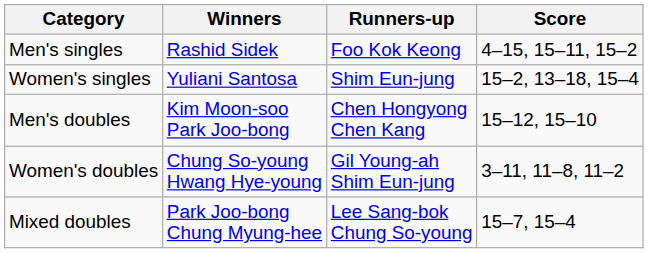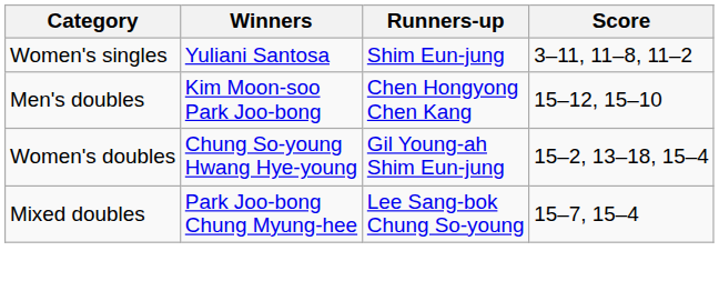 <table class=wikitable style="white-space:nowrap;">
 <tr>
 <th>Category</th>
 <th>Winners</th>
 <th>Runners-up</th>
 <th>Score</th>
 </tr>
 <tr>
-<td>Men's singles</td>
-<td> <a href='#'>Rashid Sidek</a></td>
-<td> <a href='#'>Foo Kok Keong</a></td>
-<td>4–15, 15–11, 15–2</td>
-</tr>
-<tr>
 <td>Women's singles</td>
 <td> <a href='#'>Yuliani Santosa</a></td>
 <td> <a href='#'>Shim Eun-jung</a></td>
-<td>15–2, 13–18, 15–4</td>
+<td>3–11, 11–8, 11–2</td>
 </tr>
 <tr>
 <td>Men's doubles</td>
 <td> <a href='#'>Kim Moon-soo</a><br> <a href='#'>Park Joo-bong</a></td>
 <td> <a href='#'>Chen Hongyong</a><br> <a href='#'>Chen Kang</a></td>
 <td>15–12, 15–10</td>
 </tr>
 <tr>
 <td>Women's doubles</td>
 <td> <a href='#'>Chung So-young</a><br> <a href='#'>Hwang Hye-young</a></td>
 <td> <a href='#'>Gil Young-ah</a><br> <a href='#'>Shim Eun-jung</a></td>
-<td>3–11, 11–8, 11–2</td>
+<td>15–2, 13–18, 15–4</td>
 </tr>
 <tr>
 <td>Mixed doubles</td>
 <td> <a href='#'>Park Joo-bong</a><br> <a href='#'>Chung Myung-hee</a></td>
 <td> <a href='#'>Lee Sang-bok</a><br> <a href='#'>Chung So-young</a></td>
 <td>15–7, 15–4</td>
 </tr>
 </table>
